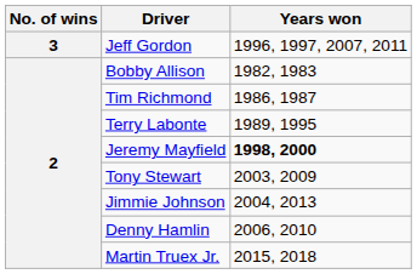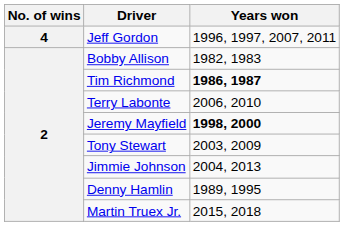 <table class="wikitable" style="font-size: 95%;">
 <tr>
 <th>No. of wins</th>
 <th>Driver</th>
 <th>Years won</th>
 </tr>
 <tr>
-<th>3</th>
+<th>4</th>
 <td><a href='#'>Jeff Gordon</a></td>
 <td>1996, 1997, 2007, 2011</td>
 </tr>
 <tr>
 <th rowspan="9">2</th>
 <td><a href='#'>Bobby Allison</a></td>
 <td>1982, 1983</td>
 </tr>
 <tr>
 <td><a href='#'>Tim Richmond</a></td>
-<td>1986, 1987</td>
+<td><strong>1986, 1987</strong></td>
 </tr>
 <tr>
 <td><a href='#'>Terry Labonte</a></td>
-<td>1989, 1995</td>
+<td>2006, 2010</td>
 </tr>
 <tr>
 <td><a href='#'>Jeremy Mayfield</a></td>
 <td><strong>1998, 2000</strong></td>
 </tr>
 <tr>
 <td><a href='#'>Tony Stewart</a></td>
 <td>2003, 2009</td>
 </tr>
 <tr>
 <td><a href='#'>Jimmie Johnson</a></td>
 <td>2004, 2013</td>
 </tr>
 <tr>
 <td><a href='#'>Denny Hamlin</a></td>
-<td>2006, 2010</td>
+<td>1989, 1995</td>
 </tr>
 <tr>
 <td><a href='#'>Martin Truex Jr.</a></td>
 <td>2015, 2018</td>
 </tr>
 </table>
